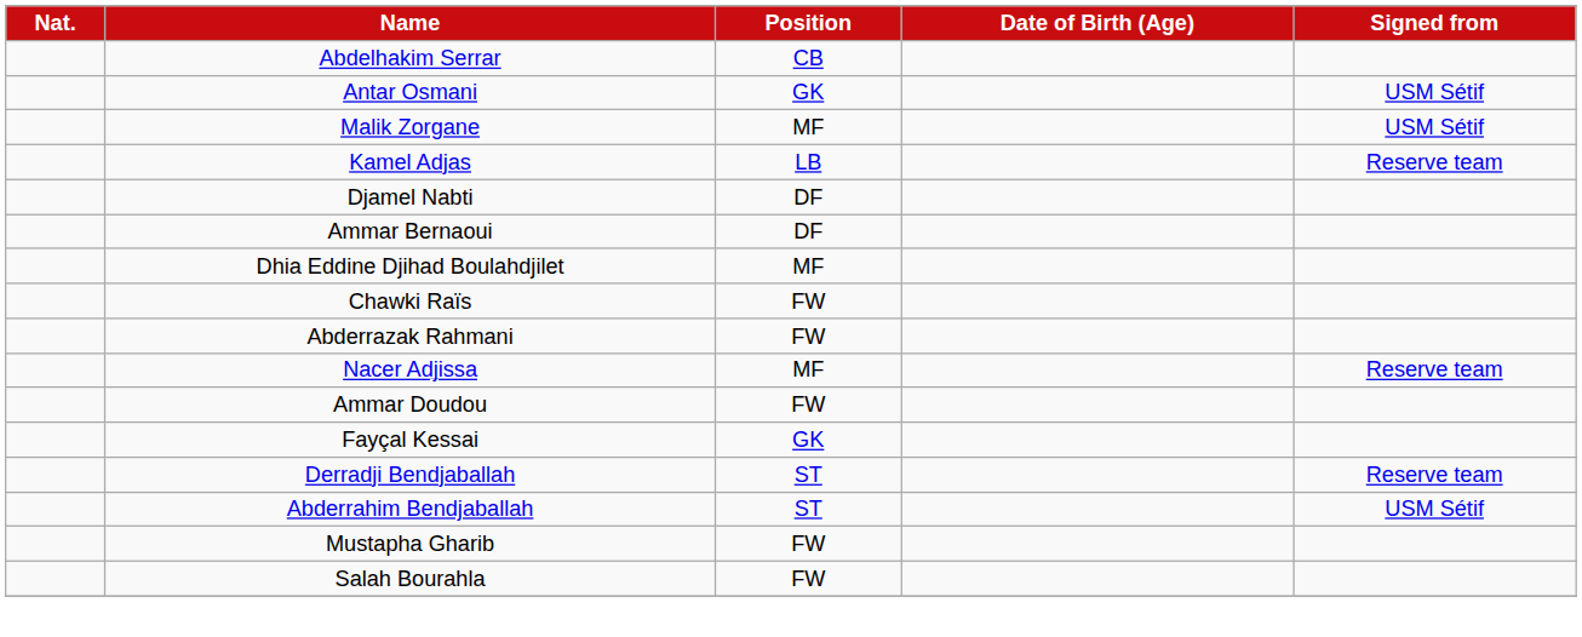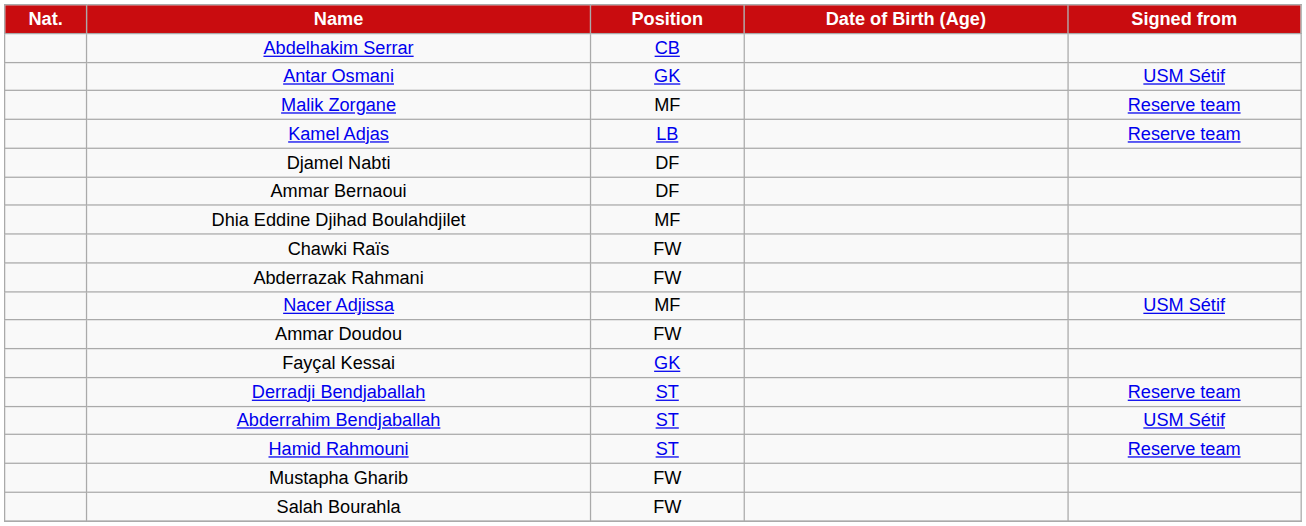 <table class="wikitable" style="text-align:center; font-size:90%; width:65%">
 <tr>
 <th style="background:#c90c0f; color:white; text-align:center;">Nat.</th>
 <th style="background:#c90c0f; color:white; text-align:center;">Name</th>
 <th style="background:#c90c0f; color:white; text-align:center;">Position</th>
 <th style="background:#c90c0f; color:white; text-align:center;">Date of Birth (Age)</th>
 <th style="background:#c90c0f; color:white; text-align:center;">Signed from</th>
 </tr>
 <tr>
 <td></td>
 <td><a href='#'>Abdelhakim Serrar</a></td>
 <td><a href='#'>CB</a></td>
 <td></td>
 <td></td>
 </tr>
 <tr>
 <td></td>
 <td><a href='#'>Antar Osmani</a></td>
 <td><a href='#'>GK</a></td>
 <td></td>
 <td><a href='#'>USM Sétif</a></td>
 </tr>
 <tr>
 <td></td>
 <td><a href='#'>Malik Zorgane</a></td>
 <td>MF</td>
 <td></td>
-<td><a href='#'>USM Sétif</a></td>
+<td><a href='#'>Reserve team</a></td>
 </tr>
 <tr>
 <td></td>
 <td><a href='#'>Kamel Adjas</a></td>
 <td><a href='#'>LB</a></td>
 <td></td>
 <td><a href='#'>Reserve team</a></td>
 </tr>
 <tr>
 <td></td>
 <td>Djamel Nabti</td>
 <td>DF</td>
 <td></td>
 <td></td>
 </tr>
 <tr>
 <td></td>
 <td>Ammar Bernaoui</td>
 <td>DF</td>
 <td></td>
 <td></td>
 </tr>
 <tr>
 <td></td>
 <td>Dhia Eddine Djihad Boulahdjilet</td>
 <td>MF</td>
 <td></td>
 <td></td>
 </tr>
 <tr>
 <td></td>
 <td>Chawki Raïs</td>
 <td>FW</td>
 <td></td>
 <td></td>
 </tr>
 <tr>
 <td></td>
 <td>Abderrazak Rahmani</td>
 <td>FW</td>
 <td></td>
 <td></td>
 </tr>
 <tr>
 <td></td>
 <td><a href='#'>Nacer Adjissa</a></td>
 <td>MF</td>
 <td></td>
-<td><a href='#'>Reserve team</a></td>
+<td><a href='#'>USM Sétif</a></td>
 </tr>
 <tr>
 <td></td>
 <td>Ammar Doudou</td>
 <td>FW</td>
 <td></td>
 <td></td>
 </tr>
 <tr>
 <td></td>
 <td>Fayçal Kessai</td>
 <td><a href='#'>GK</a></td>
 <td></td>
 <td></td>
 </tr>
 <tr>
 <td></td>
 <td><a href='#'>Derradji Bendjaballah</a></td>
 <td><a href='#'>ST</a></td>
 <td></td>
 <td><a href='#'>Reserve team</a></td>
 </tr>
 <tr>
 <td></td>
 <td><a href='#'>Abderrahim Bendjaballah</a></td>
 <td><a href='#'>ST</a></td>
 <td></td>
 <td><a href='#'>USM Sétif</a></td>
 </tr>
 <tr>
 <td></td>
+<td><a href='#'>Hamid Rahmouni</a></td>
+<td><a href='#'>ST</a></td>
+<td></td>
+<td><a href='#'>Reserve team</a></td>
+</tr>
+<tr>
+<td></td>
 <td>Mustapha Gharib</td>
 <td>FW</td>
 <td></td>
 <td></td>
 </tr>
 <tr>
 <td></td>
 <td>Salah Bourahla</td>
 <td>FW</td>
 <td></td>
 <td></td>
 </tr>
 <tr>
 </tr>
 </table>
